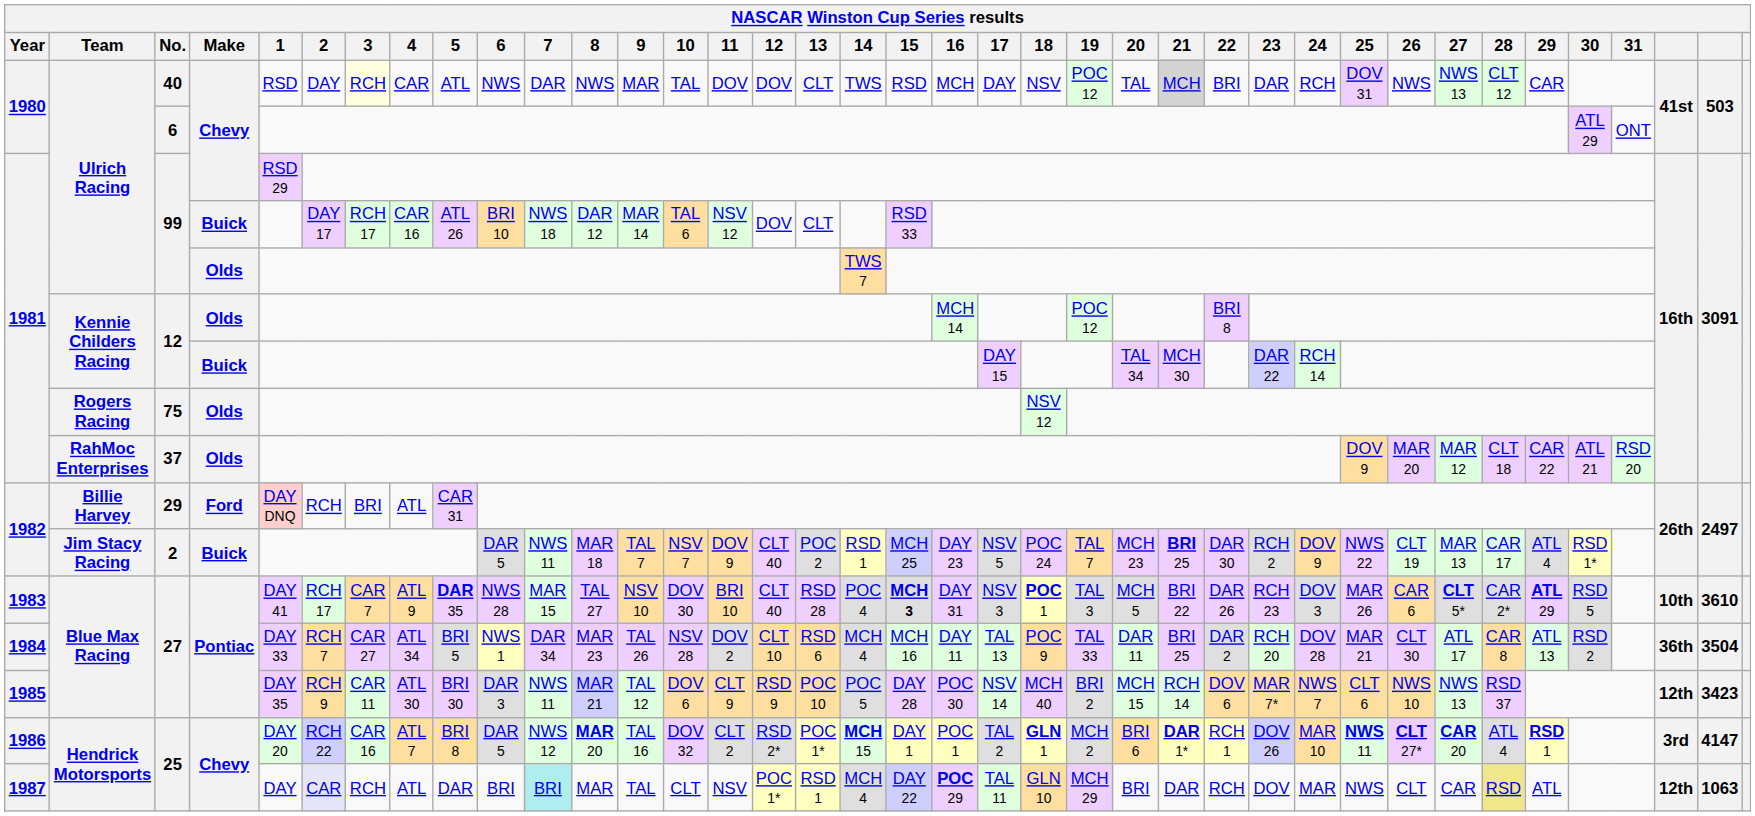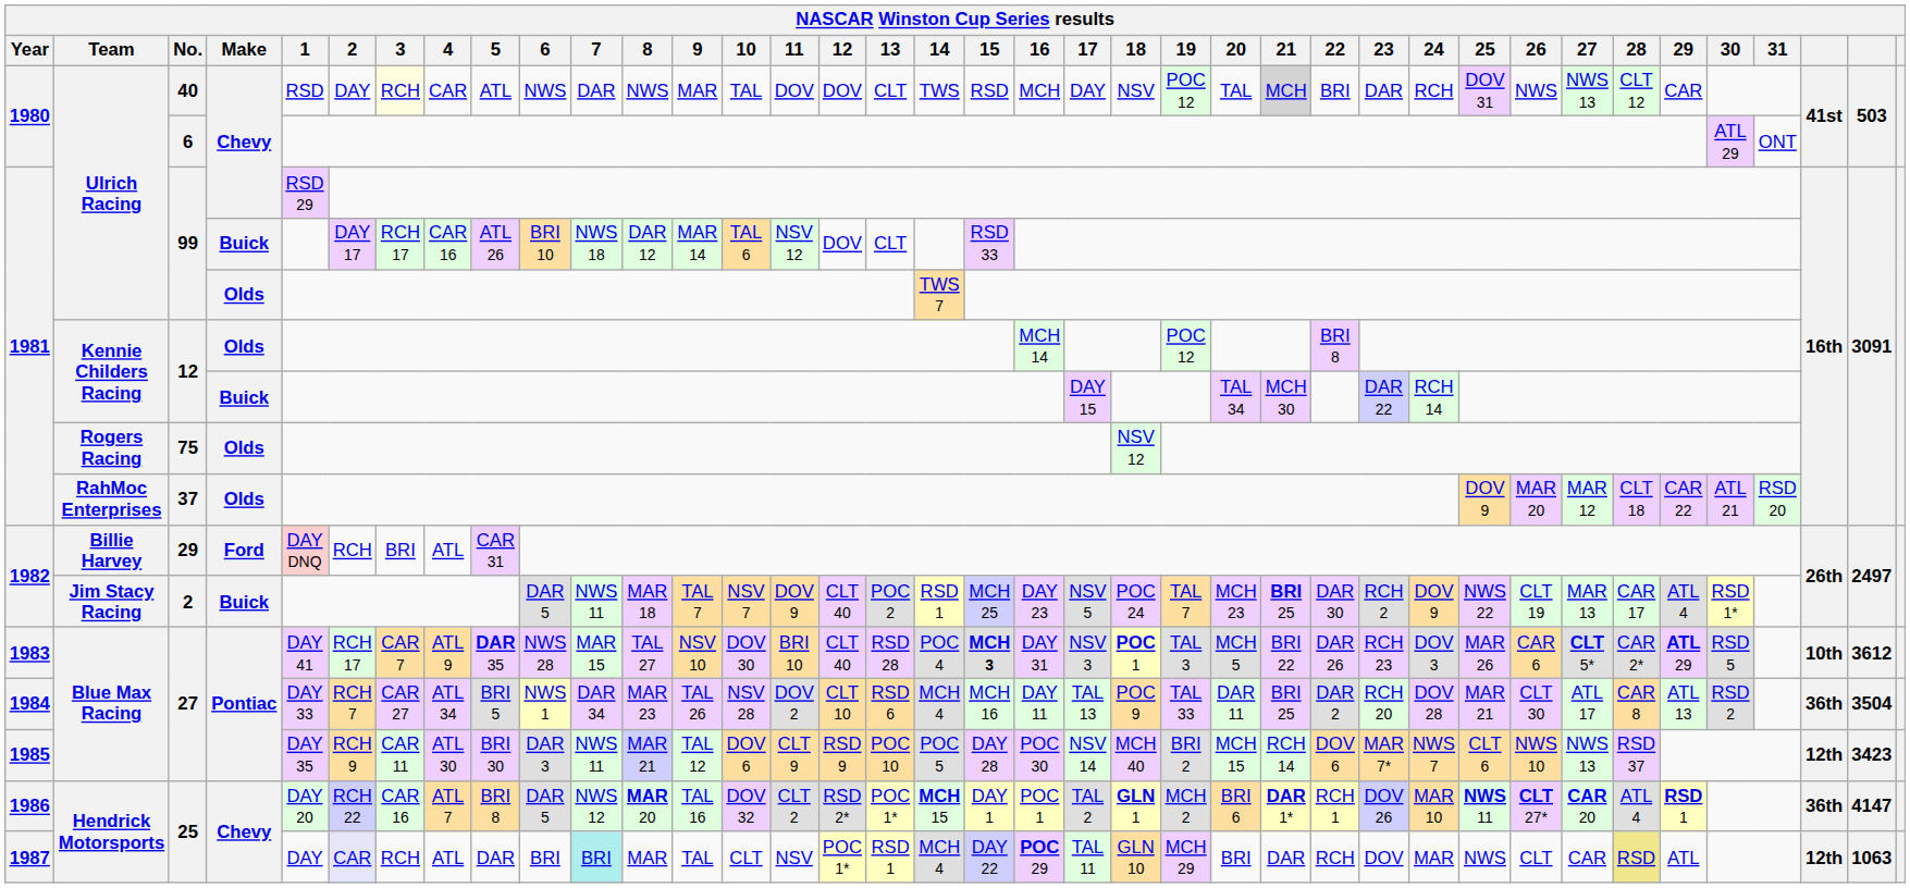 <table class="wikitable" style="text-align:center; font-size:75%">
 <tr>
 <th colspan=45><a href='#'>NASCAR</a> <a href='#'>Winston Cup Series</a> results</th>
 </tr>
 <tr>
 <th>Year</th>
 <th>Team</th>
 <th>No.</th>
 <th>Make</th>
 <th>1</th>
 <th>2</th>
 <th>3</th>
 <th>4</th>
 <th>5</th>
 <th>6</th>
 <th>7</th>
 <th>8</th>
 <th>9</th>
 <th>10</th>
 <th>11</th>
 <th>12</th>
 <th>13</th>
 <th>14</th>
 <th>15</th>
 <th>16</th>
 <th>17</th>
 <th>18</th>
 <th>19</th>
 <th>20</th>
 <th>21</th>
 <th>22</th>
 <th>23</th>
 <th>24</th>
 <th>25</th>
 <th>26</th>
 <th>27</th>
 <th>28</th>
 <th>29</th>
 <th>30</th>
 <th>31</th>
 <th></th>
 <th></th>
 <th></th>
 </tr>
 <tr>
 <th rowspan=2><a href='#'>1980</a></th>
 <th rowspan=5><a href='#'>Ulrich Racing</a></th>
 <th>40</th>
 <th rowspan=3><a href='#'>Chevy</a></th>
 <td><a href='#'>RSD</a></td>
 <td><a href='#'>DAY</a></td>
 <td style="background: lightyellow;"><a href='#'>RCH</a></td>
 <td><a href='#'>CAR</a></td>
 <td><a href='#'>ATL</a></td>
 <td><a href='#'>NWS</a></td>
 <td><a href='#'>DAR</a></td>
 <td><a href='#'>NWS</a></td>
 <td><a href='#'>MAR</a></td>
 <td><a href='#'>TAL</a></td>
 <td><a href='#'>DOV</a></td>
 <td><a href='#'>DOV</a></td>
 <td><a href='#'>CLT</a></td>
 <td><a href='#'>TWS</a></td>
 <td><a href='#'>RSD</a></td>
 <td><a href='#'>MCH</a></td>
 <td><a href='#'>DAY</a></td>
 <td><a href='#'>NSV</a></td>
 <td style="background:#DFFFDF;"><a href='#'>POC</a><br><small>12</small></td>
 <td><a href='#'>TAL</a></td>
 <td style="background: lightgrey;"><a href='#'>MCH</a></td>
 <td><a href='#'>BRI</a></td>
 <td><a href='#'>DAR</a></td>
 <td><a href='#'>RCH</a></td>
 <td style="background:#EFCFFF;"><a href='#'>DOV</a><br><small>31</small></td>
 <td><a href='#'>NWS</a></td>
 <td style="background:#DFFFDF;"><a href='#'>NWS</a><br><small>13</small></td>
 <td style="background:#DFFFDF;"><a href='#'>CLT</a><br><small>12</small></td>
 <td><a href='#'>CAR</a></td>
 <td colspan=2></td>
 <th rowspan=2>41st</th>
 <th rowspan=2>503</th>
 <th rowspan=2></th>
 </tr>
 <tr>
 <th>6</th>
 <td colspan=29></td>
 <td style="background:#EFCFFF;"><a href='#'>ATL</a><br><small>29</small></td>
 <td><a href='#'>ONT</a></td>
 </tr>
 <tr>
 <th rowspan=7><a href='#'>1981</a></th>
 <th rowspan=3>99</th>
 <td style="background:#EFCFFF;"><a href='#'>RSD</a><br><small>29</small></td>
 <td colspan=30></td>
 <th rowspan=7>16th</th>
 <th rowspan=7>3091</th>
 <th rowspan=7></th>
 </tr>
 <tr>
 <th><a href='#'>Buick</a></th>
 <td></td>
 <td style="background:#EFCFFF;"><a href='#'>DAY</a><br><small>17</small></td>
 <td style="background:#DFFFDF;"><a href='#'>RCH</a><br><small>17</small></td>
 <td style="background:#DFFFDF;"><a href='#'>CAR</a><br><small>16</small></td>
 <td style="background:#EFCFFF;"><a href='#'>ATL</a><br><small>26</small></td>
 <td style="background:#FFDF9F;"><a href='#'>BRI</a><br><small>10</small></td>
 <td style="background:#DFFFDF;"><a href='#'>NWS</a><br><small>18</small></td>
 <td style="background:#DFFFDF;"><a href='#'>DAR</a><br><small>12</small></td>
 <td style="background:#DFFFDF;"><a href='#'>MAR</a><br><small>14</small></td>
 <td style="background:#FFDF9F;"><a href='#'>TAL</a><br><small>6</small></td>
 <td style="background:#DFFFDF;"><a href='#'>NSV</a><br><small>12</small></td>
 <td><a href='#'>DOV</a></td>
 <td><a href='#'>CLT</a></td>
 <td></td>
 <td style="background:#EFCFFF;"><a href='#'>RSD</a><br><small>33</small></td>
 <td colspan=16></td>
 </tr>
 <tr>
 <th><a href='#'>Olds</a></th>
 <td colspan=13></td>
 <td style="background:#FFDF9F;"><a href='#'>TWS</a><br><small>7</small></td>
 <td colspan=17></td>
 </tr>
 <tr>
 <th rowspan=2><a href='#'>Kennie Childers Racing</a></th>
 <th rowspan=2>12</th>
 <th><a href='#'>Olds</a></th>
 <td colspan=15></td>
 <td style="background:#DFFFDF;"><a href='#'>MCH</a><br><small>14</small></td>
 <td colspan=2></td>
 <td style="background:#DFFFDF;"><a href='#'>POC</a><br><small>12</small></td>
 <td colspan=2></td>
 <td style="background:#EFCFFF;"><a href='#'>BRI</a><br><small>8</small></td>
 <td colspan=9></td>
 </tr>
 <tr>
 <th><a href='#'>Buick</a></th>
 <td colspan=16></td>
 <td style="background:#EFCFFF;"><a href='#'>DAY</a><br><small>15</small></td>
 <td colspan=2></td>
 <td style="background:#EFCFFF;"><a href='#'>TAL</a><br><small>34</small></td>
 <td style="background:#EFCFFF;"><a href='#'>MCH</a><br><small>30</small></td>
 <td></td>
 <td style="background:#CFCFFF;"><a href='#'>DAR</a><br><small>22</small></td>
 <td style="background:#DFFFDF;"><a href='#'>RCH</a><br><small>14</small></td>
 <td colspan=7></td>
 </tr>
 <tr>
 <th><a href='#'>Rogers Racing</a></th>
 <th>75</th>
 <th><a href='#'>Olds</a></th>
 <td colspan=17></td>
 <td style="background:#DFFFDF;"><a href='#'>NSV</a><br><small>12</small></td>
 <td colspan=13></td>
 </tr>
 <tr>
 <th><a href='#'>RahMoc Enterprises</a></th>
 <th>37</th>
 <th><a href='#'>Olds</a></th>
 <td colspan=24></td>
 <td style="background:#FFDF9F;"><a href='#'>DOV</a><br><small>9</small></td>
 <td style="background:#EFCFFF;"><a href='#'>MAR</a><br><small>20</small></td>
 <td style="background:#DFFFDF;"><a href='#'>MAR</a><br><small>12</small></td>
 <td style="background:#EFCFFF;"><a href='#'>CLT</a><br><small>18</small></td>
 <td style="background:#EFCFFF;"><a href='#'>CAR</a><br><small>22</small></td>
 <td style="background:#EFCFFF;"><a href='#'>ATL</a><br><small>21</small></td>
 <td style="background:#DFFFDF;"><a href='#'>RSD</a><br><small>20</small></td>
 </tr>
 <tr>
 <th rowspan=2><a href='#'>1982</a></th>
 <th><a href='#'>Billie Harvey</a></th>
 <th>29</th>
 <th><a href='#'>Ford</a></th>
 <td style="background:#FFCFCF;"><a href='#'>DAY</a><br><small>DNQ</small></td>
 <td><a href='#'>RCH</a></td>
 <td><a href='#'>BRI</a></td>
 <td><a href='#'>ATL</a></td>
 <td style="background:#EFCFFF;"><a href='#'>CAR</a><br><small>31</small></td>
 <td colspan=26></td>
 <th rowspan=2>26th</th>
 <th rowspan=2>2497</th>
 <th rowspan=2></th>
 </tr>
 <tr>
 <th><a href='#'>Jim Stacy Racing</a></th>
 <th>2</th>
 <th><a href='#'>Buick</a></th>
 <td colspan=5></td>
 <td style="background:#DFDFDF;"><a href='#'>DAR</a><br><small>5</small></td>
 <td style="background:#DFFFDF;"><a href='#'>NWS</a><br><small>11</small></td>
 <td style="background:#EFCFFF;"><a href='#'>MAR</a><br><small>18</small></td>
 <td style="background:#FFDF9F;"><a href='#'>TAL</a><br><small>7</small></td>
 <td style="background:#FFDF9F;"><a href='#'>NSV</a><br><small>7</small></td>
 <td style="background:#FFDF9F;"><a href='#'>DOV</a><br><small>9</small></td>
 <td style="background:#EFCFFF;"><a href='#'>CLT</a><br><small>40</small></td>
 <td style="background:#DFDFDF;"><a href='#'>POC</a><br><small>2</small></td>
 <td style="background:#FFFFBF;"><a href='#'>RSD</a><br><small>1</small></td>
 <td style="background:#CFCFFF;"><a href='#'>MCH</a><br><small>25</small></td>
 <td style="background:#EFCFFF;"><a href='#'>DAY</a><br><small>23</small></td>
 <td style="background:#DFDFDF;"><a href='#'>NSV</a><br><small>5</small></td>
 <td style="background:#EFCFFF;"><a href='#'>POC</a><br><small>24</small></td>
 <td style="background:#FFDF9F;"><a href='#'>TAL</a><br><small>7</small></td>
 <td style="background:#EFCFFF;"><a href='#'>MCH</a><br><small>23</small></td>
 <td style="background:#EFCFFF;"><strong><a href='#'>BRI</a></strong><br><small>25</small></td>
 <td style="background:#EFCFFF;"><a href='#'>DAR</a><br><small>30</small></td>
 <td style="background:#DFDFDF;"><a href='#'>RCH</a><br><small>2</small></td>
 <td style="background:#FFDF9F;"><a href='#'>DOV</a><br><small>9</small></td>
 <td style="background:#EFCFFF;"><a href='#'>NWS</a><br><small>22</small></td>
 <td style="background:#DFFFDF;"><a href='#'>CLT</a><br><small>19</small></td>
 <td style="background:#DFFFDF;"><a href='#'>MAR</a><br><small>13</small></td>
 <td style="background:#DFFFDF;"><a href='#'>CAR</a><br><small>17</small></td>
 <td style="background:#DFDFDF;"><a href='#'>ATL</a><br><small>4</small></td>
 <td style="background:#FFFFBF;"><a href='#'>RSD</a><br><small>1*</small></td>
 <td></td>
 </tr>
 <tr>
 <th><a href='#'>1983</a></th>
 <th rowspan=3><a href='#'>Blue Max Racing</a></th>
 <th rowspan=3>27</th>
 <th rowspan=3><a href='#'>Pontiac</a></th>
 <td style="background:#EFCFFF;"><a href='#'>DAY</a><br><small>41</small></td>
 <td style="background:#DFFFDF;"><a href='#'>RCH</a><br><small>17</small></td>
 <td style="background:#FFDF9F;"><a href='#'>CAR</a><br><small>7</small></td>
 <td style="background:#FFDF9F;"><a href='#'>ATL</a><br><small>9</small></td>
 <td style="background:#EFCFFF;"><strong><a href='#'>DAR</a></strong><br><small>35</small></td>
 <td style="background:#EFCFFF;"><a href='#'>NWS</a><br><small>28</small></td>
 <td style="background:#DFFFDF;"><a href='#'>MAR</a><br><small>15</small></td>
 <td style="background:#EFCFFF;"><a href='#'>TAL</a><br><small>27</small></td>
 <td style="background:#FFDF9F;"><a href='#'>NSV</a><br><small>10</small></td>
 <td style="background:#EFCFFF;"><a href='#'>DOV</a><br><small>30</small></td>
 <td style="background:#FFDF9F;"><a href='#'>BRI</a><br><small>10</small></td>
 <td style="background:#EFCFFF;"><a href='#'>CLT</a><br><small>40</small></td>
 <td style="background:#EFCFFF;"><a href='#'>RSD</a><br><small>28</small></td>
 <td style="background:#DFDFDF;"><a href='#'>POC</a><br><small>4</small></td>
 <td style="background:#DFDFDF;"><strong><a href='#'>MCH</a><br><small>3</small></strong></td>
 <td style="background:#EFCFFF;"><a href='#'>DAY</a><br><small>31</small></td>
 <td style="background:#DFDFDF;"><a href='#'>NSV</a><br><small>3</small></td>
 <td style="background:#FFFFBF;"><strong><a href='#'>POC</a></strong><br><small>1</small></td>
 <td style="background:#DFDFDF;"><a href='#'>TAL</a><br><small>3</small></td>
 <td style="background:#DFDFDF;"><a href='#'>MCH</a><br><small>5</small></td>
 <td style="background:#EFCFFF;"><a href='#'>BRI</a><br><small>22</small></td>
 <td style="background:#EFCFFF;"><a href='#'>DAR</a><br><small>26</small></td>
 <td style="background:#EFCFFF;"><a href='#'>RCH</a><br><small>23</small></td>
 <td style="background:#DFDFDF;"><a href='#'>DOV</a><br><small>3</small></td>
 <td style="background:#EFCFFF;"><a href='#'>MAR</a><br><small>26</small></td>
 <td style="background:#FFDF9F;"><a href='#'>CAR</a><br><small>6</small></td>
 <td style="background:#DFDFDF;"><strong><a href='#'>CLT</a></strong><br><small>5*</small></td>
 <td style="background:#DFDFDF;"><a href='#'>CAR</a><br><small>2*</small></td>
 <td style="background:#EFCFFF;"><strong><a href='#'>ATL</a></strong><br><small>29</small></td>
 <td style="background:#DFDFDF;"><a href='#'>RSD</a><br><small>5</small></td>
 <td></td>
 <th>10th</th>
-<th>3610</th>
+<th>3612</th>
 <th></th>
 </tr>
 <tr>
 <th><a href='#'>1984</a></th>
 <td style="background:#EFCFFF;"><a href='#'>DAY</a><br><small>33</small></td>
 <td style="background:#FFDF9F;"><a href='#'>RCH</a><br><small>7</small></td>
 <td style="background:#EFCFFF;"><a href='#'>CAR</a><br><small>27</small></td>
 <td style="background:#EFCFFF;"><a href='#'>ATL</a><br><small>34</small></td>
 <td style="background:#DFDFDF;"><a href='#'>BRI</a><br><small>5</small></td>
 <td style="background:#FFFFBF;"><a href='#'>NWS</a><br><small>1</small></td>
 <td style="background:#EFCFFF;"><a href='#'>DAR</a><br><small>34</small></td>
 <td style="background:#EFCFFF;"><a href='#'>MAR</a><br><small>23</small></td>
 <td style="background:#EFCFFF;"><a href='#'>TAL</a><br><small>26</small></td>
 <td style="background:#EFCFFF;"><a href='#'>NSV</a><br><small>28</small></td>
 <td style="background:#DFDFDF;"><a href='#'>DOV</a><br><small>2</small></td>
 <td style="background:#FFDF9F;"><a href='#'>CLT</a><br><small>10</small></td>
 <td style="background:#FFDF9F;"><a href='#'>RSD</a><br><small>6</small></td>
 <td style="background:#DFDFDF;"><a href='#'>MCH</a><br><small>4</small></td>
 <td style="background:#DFFFDF;"><a href='#'>MCH</a><br><small>16</small></td>
 <td style="background:#DFFFDF;"><a href='#'>DAY</a><br><small>11</small></td>
 <td style="background:#DFFFDF;"><a href='#'>TAL</a><br><small>13</small></td>
 <td style="background:#FFDF9F;"><a href='#'>POC</a><br><small>9</small></td>
 <td style="background:#EFCFFF;"><a href='#'>TAL</a><br><small>33</small></td>
 <td style="background:#DFFFDF;"><a href='#'>DAR</a><br><small>11</small></td>
 <td style="background:#EFCFFF;"><a href='#'>BRI</a><br><small>25</small></td>
 <td style="background:#DFDFDF;"><a href='#'>DAR</a><br><small>2</small></td>
 <td style="background:#DFFFDF;"><a href='#'>RCH</a><br><small>20</small></td>
 <td style="background:#EFCFFF;"><a href='#'>DOV</a><br><small>28</small></td>
 <td style="background:#EFCFFF;"><a href='#'>MAR</a><br><small>21</small></td>
 <td style="background:#EFCFFF;"><a href='#'>CLT</a><br><small>30</small></td>
 <td style="background:#DFFFDF;"><a href='#'>ATL</a><br><small>17</small></td>
 <td style="background:#FFDF9F;"><a href='#'>CAR</a><br><small>8</small></td>
 <td style="background:#DFFFDF;"><a href='#'>ATL</a><br><small>13</small></td>
 <td style="background:#DFDFDF;"><a href='#'>RSD</a><br><small>2</small></td>
 <td></td>
 <th>36th</th>
 <th>3504</th>
 <th></th>
 </tr>
 <tr>
 <th><a href='#'>1985</a></th>
 <td style="background:#EFCFFF;"><a href='#'>DAY</a><br><small>35</small></td>
 <td style="background:#FFDF9F;"><a href='#'>RCH</a><br><small>9</small></td>
 <td style="background:#DFFFDF;"><a href='#'>CAR</a><br><small>11</small></td>
 <td style="background:#EFCFFF;"><a href='#'>ATL</a><br><small>30</small></td>
 <td style="background:#EFCFFF;"><a href='#'>BRI</a><br><small>30</small></td>
 <td style="background:#DFDFDF;"><a href='#'>DAR</a><br><small>3</small></td>
 <td style="background:#DFFFDF;"><a href='#'>NWS</a><br><small>11</small></td>
 <td style="background:#CFCFFF;"><a href='#'>MAR</a><br><small>21</small></td>
 <td style="background:#DFFFDF;"><a href='#'>TAL</a><br><small>12</small></td>
 <td style="background:#FFDF9F;"><a href='#'>DOV</a><br><small>6</small></td>
 <td style="background:#FFDF9F;"><a href='#'>CLT</a><br><small>9</small></td>
 <td style="background:#FFDF9F;"><a href='#'>RSD</a><br><small>9</small></td>
 <td style="background:#FFDF9F;"><a href='#'>POC</a><br><small>10</small></td>
 <td style="background:#DFDFDF;"><a href='#'>POC</a><br><small>5</small></td>
 <td style="background:#EFCFFF;"><a href='#'>DAY</a><br><small>28</small></td>
 <td style="background:#EFCFFF;"><a href='#'>POC</a><br><small>30</small></td>
 <td style="background:#DFFFDF;"><a href='#'>NSV</a><br><small>14</small></td>
 <td style="background:#EFCFFF;"><a href='#'>MCH</a><br><small>40</small></td>
 <td style="background:#DFDFDF;"><a href='#'>BRI</a><br><small>2</small></td>
 <td style="background:#DFFFDF;"><a href='#'>MCH</a><br><small>15</small></td>
 <td style="background:#DFFFDF;"><a href='#'>RCH</a><br><small>14</small></td>
 <td style="background:#FFDF9F;"><a href='#'>DOV</a><br><small>6</small></td>
 <td style="background:#FFDF9F;"><a href='#'>MAR</a><br><small>7*</small></td>
 <td style="background:#FFDF9F;"><a href='#'>NWS</a><br><small>7</small></td>
 <td style="background:#FFDF9F;"><a href='#'>CLT</a><br><small>6</small></td>
 <td style="background:#FFDF9F;"><a href='#'>NWS</a><br><small>10</small></td>
 <td style="background:#DFFFDF;"><a href='#'>NWS</a><br><small>13</small></td>
 <td style="background:#EFCFFF;"><a href='#'>RSD</a><br><small>37</small></td>
 <td colspan=3></td>
 <th>12th</th>
 <th>3423</th>
 <th></th>
 </tr>
 <tr>
 <th><a href='#'>1986</a></th>
 <th rowspan=2><a href='#'>Hendrick Motorsports</a></th>
 <th rowspan=2>25</th>
 <th rowspan=2><a href='#'>Chevy</a></th>
 <td style="background:#DFFFDF;"><a href='#'>DAY</a><br><small>20</small></td>
 <td style="background:#CFCFFF;"><a href='#'>RCH</a><br><small>22</small></td>
 <td style="background:#DFFFDF;"><a href='#'>CAR</a><br><small>16</small></td>
 <td style="background:#FFDF9F;"><a href='#'>ATL</a><br><small>7</small></td>
 <td style="background:#FFDF9F;"><a href='#'>BRI</a><br><small>8</small></td>
 <td style="background:#DFDFDF;"><a href='#'>DAR</a><br><small>5</small></td>
 <td style="background:#DFFFDF;"><a href='#'>NWS</a><br><small>12</small></td>
 <td style="background:#DFFFDF;"><strong><a href='#'>MAR</a></strong><br><small>20</small></td>
 <td style="background:#DFFFDF;"><a href='#'>TAL</a><br><small>16</small></td>
 <td style="background:#EFCFFF;"><a href='#'>DOV</a><br><small>32</small></td>
 <td style="background:#DFDFDF;"><a href='#'>CLT</a><br><small>2</small></td>
 <td style="background:#DFDFDF;"><a href='#'>RSD</a><br><small>2*</small></td>
 <td style="background:#FFFFBF;"><a href='#'>POC</a><br><small>1*</small></td>
 <td style="background:#DFFFDF;"><strong><a href='#'>MCH</a></strong><br><small>15</small></td>
 <td style="background:#FFFFBF;"><a href='#'>DAY</a><br><small>1</small></td>
 <td style="background:#FFFFBF;"><a href='#'>POC</a><br><small>1</small></td>
 <td style="background:#DFDFDF;"><a href='#'>TAL</a><br><small>2</small></td>
 <td style="background:#FFFFBF;"><strong><a href='#'>GLN</a></strong><br><small>1</small></td>
 <td style="background:#DFDFDF;"><a href='#'>MCH</a><br><small>2</small></td>
 <td style="background:#FFDF9F;"><a href='#'>BRI</a><br><small>6</small></td>
 <td style="background:#FFFFBF;"><strong><a href='#'>DAR</a></strong><br><small>1*</small></td>
 <td style="background:#FFFFBF;"><a href='#'>RCH</a><br><small>1</small></td>
 <td style="background:#CFCFFF;"><a href='#'>DOV</a><br><small>26</small></td>
 <td style="background:#FFDF9F;"><a href='#'>MAR</a><br><small>10</small></td>
 <td style="background:#DFFFDF;"><strong><a href='#'>NWS</a></strong><br><small>11</small></td>
 <td style="background:#EFCFFF;"><strong><a href='#'>CLT</a></strong><br><small>27*</small></td>
 <td style="background:#DFFFDF;"><strong><a href='#'>CAR</a></strong><br><small>20</small></td>
 <td style="background:#DFDFDF;"><a href='#'>ATL</a><br><small>4</small></td>
 <td style="background:#FFFFBF;"><strong><a href='#'>RSD</a></strong><br><small>1</small></td>
 <td colspan=2></td>
-<th>3rd</th>
+<th>36th</th>
 <th>4147</th>
 <th></th>
 </tr>
 <tr>
 <th><a href='#'>1987</a></th>
 <td><a href='#'>DAY</a></td>
 <td style="background: lavender;"><a href='#'>CAR</a></td>
 <td><a href='#'>RCH</a></td>
 <td><a href='#'>ATL</a></td>
 <td><a href='#'>DAR</a></td>
 <td><a href='#'>BRI</a></td>
 <td style="background: paleturquoise;"><a href='#'>BRI</a></td>
 <td><a href='#'>MAR</a></td>
 <td><a href='#'>TAL</a></td>
 <td><a href='#'>CLT</a></td>
 <td><a href='#'>NSV</a></td>
 <td style="background:#FFFFBF;"><a href='#'>POC</a><br><small>1*</small></td>
 <td style="background:#FFFFBF;"><a href='#'>RSD</a><br><small>1</small></td>
 <td style="background:#DFDFDF;"><a href='#'>MCH</a><br><small>4</small></td>
 <td style="background:#CFCFFF;"><a href='#'>DAY</a><br><small>22</small></td>
 <td style="background:#EFCFFF;"><strong><a href='#'>POC</a></strong><br><small>29</small></td>
 <td style="background:#DFFFDF;"><a href='#'>TAL</a><br><small>11</small></td>
 <td style="background:#FFDF9F;"><a href='#'>GLN</a><br><small>10</small></td>
 <td style="background:#EFCFFF;"><a href='#'>MCH</a><br><small>29</small></td>
 <td><a href='#'>BRI</a></td>
 <td><a href='#'>DAR</a></td>
 <td><a href='#'>RCH</a></td>
 <td><a href='#'>DOV</a></td>
 <td><a href='#'>MAR</a></td>
 <td><a href='#'>NWS</a></td>
 <td><a href='#'>CLT</a></td>
 <td><a href='#'>CAR</a></td>
 <td style="background: khaki;"><a href='#'>RSD</a></td>
 <td><a href='#'>ATL</a></td>
 <td colspan=2></td>
 <th>12th</th>
 <th>1063</th>
 <th></th>
 </tr>
 </table>
